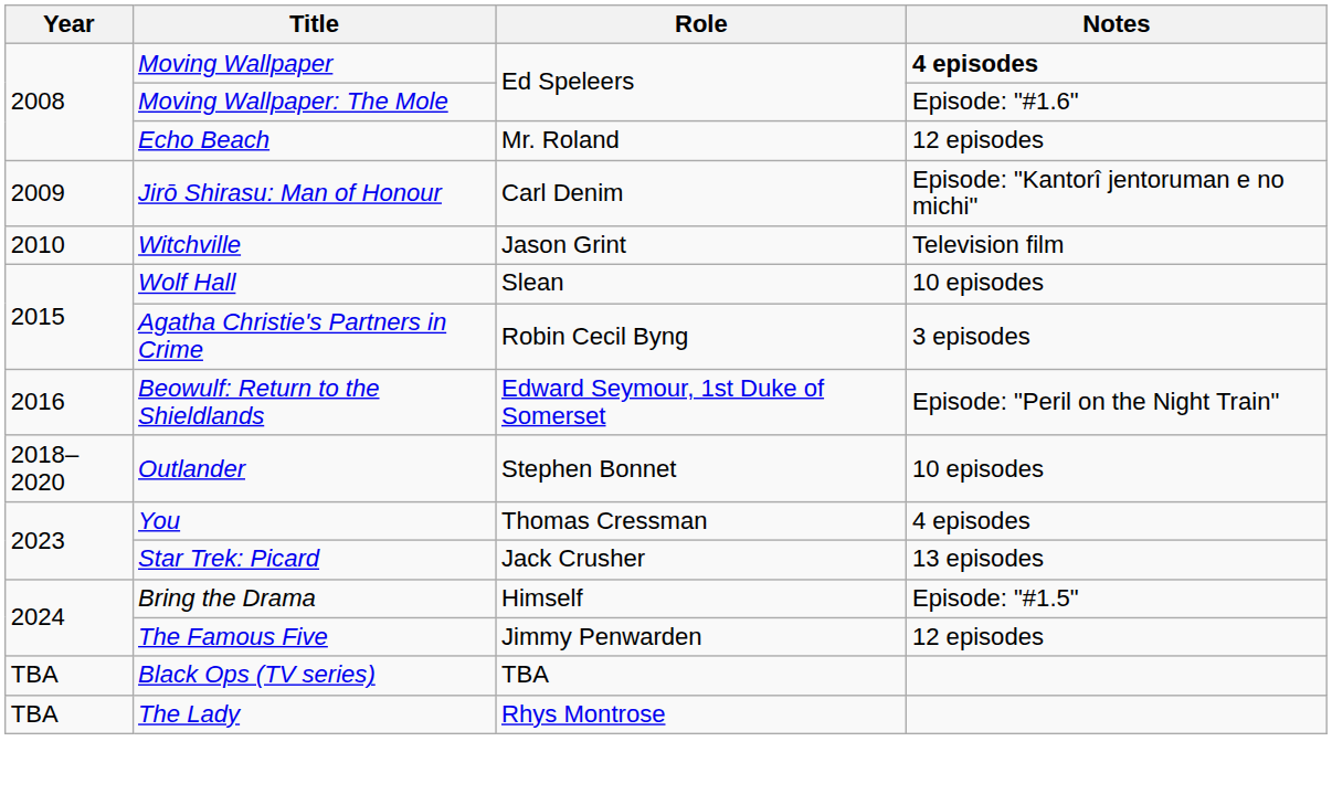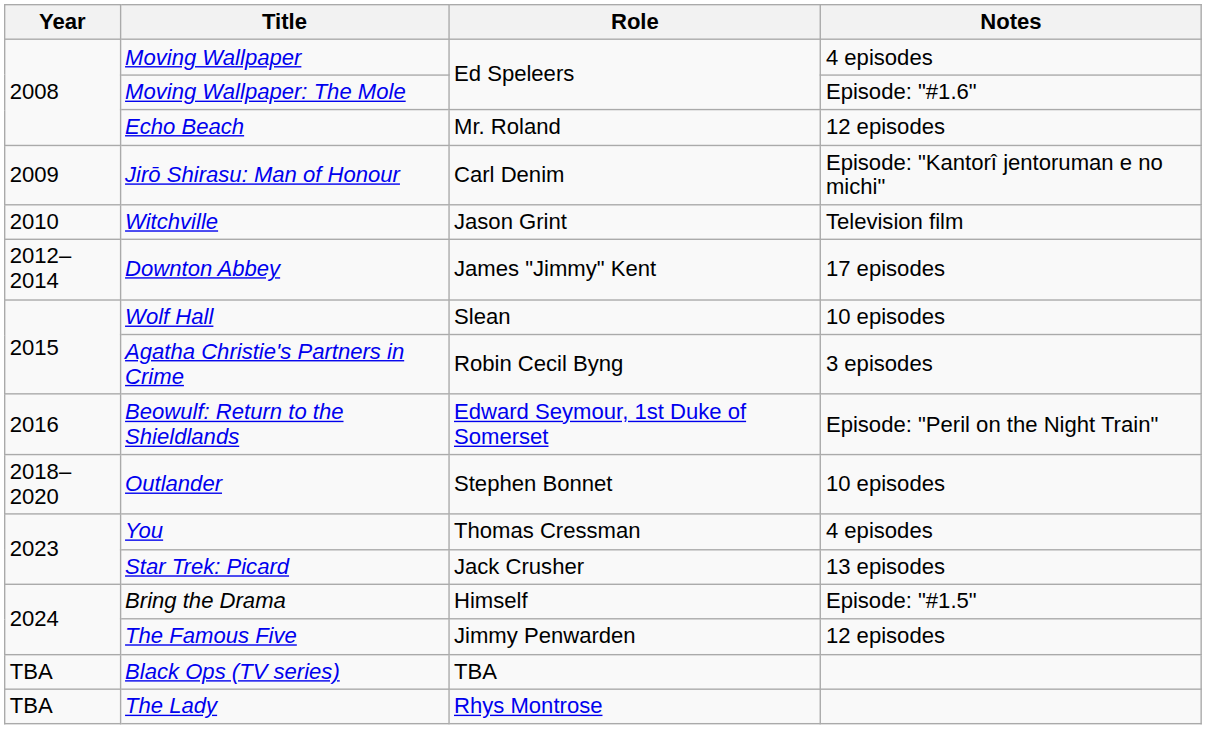 <table class="wikitable sortable">
 <tr>
 <th>Year</th>
 <th>Title</th>
 <th>Role</th>
 <th>Notes</th>
 </tr>
 <tr>
 <td rowspan="3">2008</td>
 <td><em><a href='#'>Moving Wallpaper</a></em></td>
 <td rowspan="2">Ed Speleers</td>
-<td><strong>4 episodes</strong></td>
+<td>4 episodes</td>
 </tr>
 <tr>
 <td><em><a href='#'>Moving Wallpaper: The Mole</a></em></td>
 <td>Episode: "#1.6"</td>
 </tr>
 <tr>
 <td><em><a href='#'>Echo Beach</a></em></td>
 <td>Mr. Roland</td>
 <td>12 episodes</td>
 </tr>
 <tr>
 <td>2009</td>
 <td><em><a href='#'>Jirō Shirasu: Man of Honour</a></em></td>
 <td>Carl Denim</td>
 <td>Episode: "Kantorî jentoruman e no michi"</td>
 </tr>
 <tr>
 <td>2010</td>
 <td><em><a href='#'>Witchville</a></em></td>
 <td>Jason Grint</td>
 <td>Television film</td>
+</tr>
+<tr>
+<td>2012–2014</td>
+<td><em><a href='#'>Downton Abbey</a></em></td>
+<td>James "Jimmy" Kent</td>
+<td>17 episodes</td>
 </tr>
 <tr>
 <td rowspan=2>2015</td>
 <td><em><a href='#'>Wolf Hall</a></em></td>
 <td>Slean</td>
 <td>10 episodes</td>
 </tr>
 <tr>
 <td><em><a href='#'>Agatha Christie's Partners in Crime</a></em></td>
 <td>Robin Cecil Byng</td>
 <td>3 episodes</td>
 </tr>
 <tr>
 <td>2016</td>
 <td><em><a href='#'>Beowulf: Return to the Shieldlands</a></em></td>
 <td><a href='#'>Edward Seymour, 1st Duke of Somerset</a></td>
 <td>Episode: "Peril on the Night Train"</td>
 </tr>
 <tr>
 <td>2018–2020</td>
 <td><em><a href='#'>Outlander</a></em></td>
 <td>Stephen Bonnet</td>
 <td>10 episodes</td>
 </tr>
 <tr>
 <td rowspan=2>2023</td>
 <td><em><a href='#'>You</a></em></td>
 <td>Thomas Cressman</td>
 <td>4 episodes</td>
 </tr>
 <tr>
 <td><em><a href='#'>Star Trek: Picard</a></em></td>
 <td>Jack Crusher</td>
 <td>13 episodes</td>
 </tr>
 <tr>
 <td rowspan=2>2024</td>
 <td><em>Bring the Drama</em></td>
 <td>Himself</td>
 <td>Episode: "#1.5"</td>
 </tr>
 <tr>
 <td><em><a href='#'>The Famous Five</a></em></td>
 <td>Jimmy Penwarden</td>
 <td>12 episodes</td>
 </tr>
 <tr>
 <td>TBA</td>
 <td><em><a href='#'>Black Ops (TV series)</a></em></td>
 <td>TBA</td>
 <td></td>
 </tr>
 <tr>
 <td>TBA</td>
 <td><em><a href='#'>The Lady</a></em></td>
 <td><a href='#'>Rhys Montrose</a></td>
 <td></td>
 </tr>
 </table>
